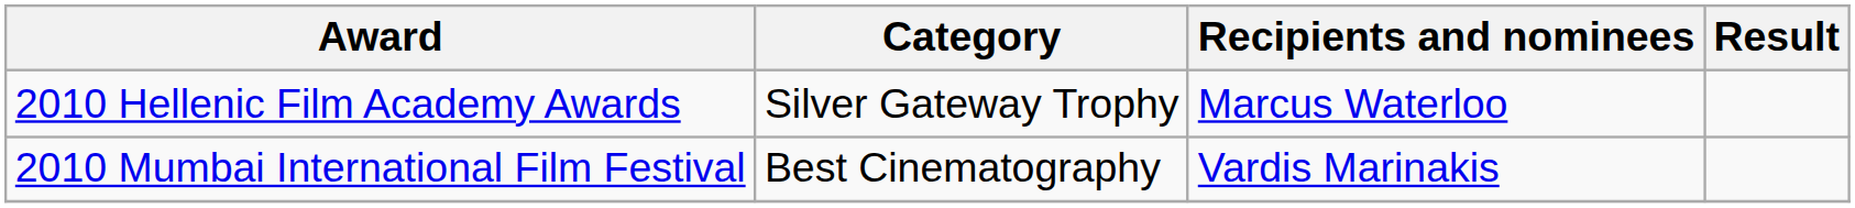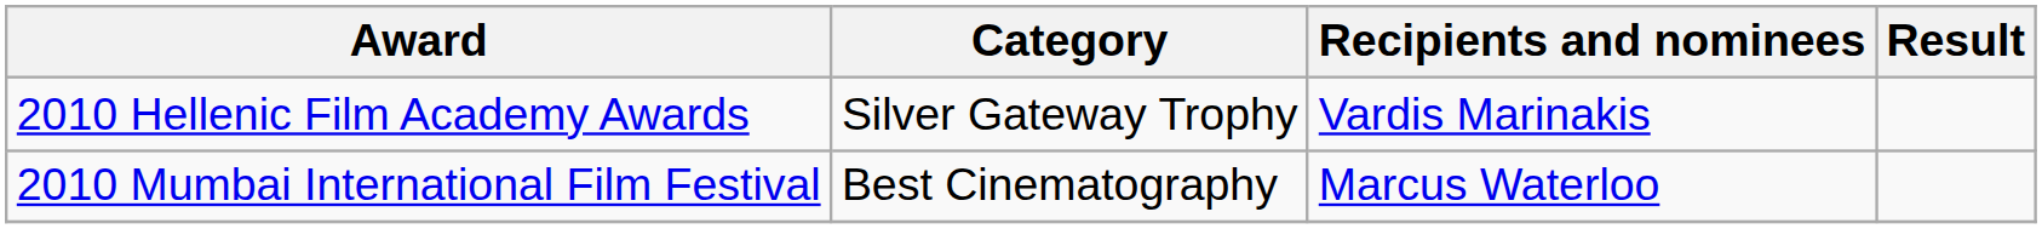 <table class="wikitable">
 <tr>
 <th>Award</th>
 <th>Category</th>
 <th>Recipients and nominees</th>
 <th>Result</th>
 </tr>
 <tr>
 <td><a href='#'>2010 Hellenic Film Academy Awards</a></td>
 <td>Silver Gateway Trophy</td>
-<td><a href='#'>Marcus Waterloo</a></td>
+<td><a href='#'>Vardis Marinakis</a></td>
 <td></td>
 </tr>
 <tr>
 <td><a href='#'>2010 Mumbai International Film Festival</a></td>
 <td>Best Cinematography</td>
-<td><a href='#'>Vardis Marinakis</a></td>
+<td><a href='#'>Marcus Waterloo</a></td>
 <td></td>
 </tr>
 <tr>
 </tr>
 </table>
